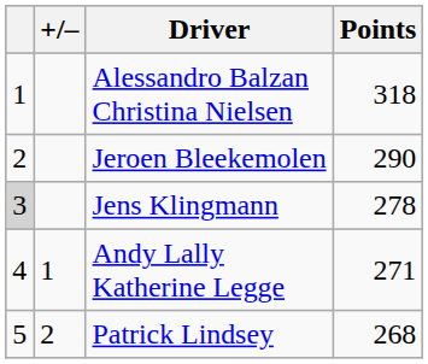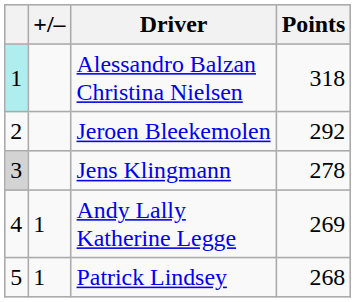 <table class="wikitable" style="font-size: 95%;">
 <tr>
 <th scope="col"></th>
 <th scope="col">+/–</th>
 <th scope="col">Driver</th>
 <th scope="col">Points</th>
 </tr>
 <tr>
-<td align=center>1</td>
+<td align=center style="background: paleturquoise;">1</td>
 <td align="left"></td>
 <td> <a href='#'>Alessandro Balzan</a><br> <a href='#'>Christina Nielsen</a></td>
 <td align=right>318</td>
 </tr>
 <tr>
 <td align=center>2</td>
 <td align="left"></td>
 <td> <a href='#'>Jeroen Bleekemolen</a></td>
-<td align=right>290</td>
+<td align=right>292</td>
 </tr>
 <tr>
 <td align=center style="background: lightgrey;">3</td>
 <td align="left"></td>
 <td> <a href='#'>Jens Klingmann</a></td>
 <td align=right>278</td>
 </tr>
 <tr>
 <td align=center>4</td>
 <td align="left"> 1</td>
 <td> <a href='#'>Andy Lally</a><br> <a href='#'>Katherine Legge</a></td>
-<td align=right>271</td>
+<td align=right>269</td>
 </tr>
 <tr>
 <td align=center>5</td>
-<td align="left"> 2</td>
+<td align="left"> 1</td>
 <td> <a href='#'>Patrick Lindsey</a></td>
 <td align=right>268</td>
 </tr>
 </table>
